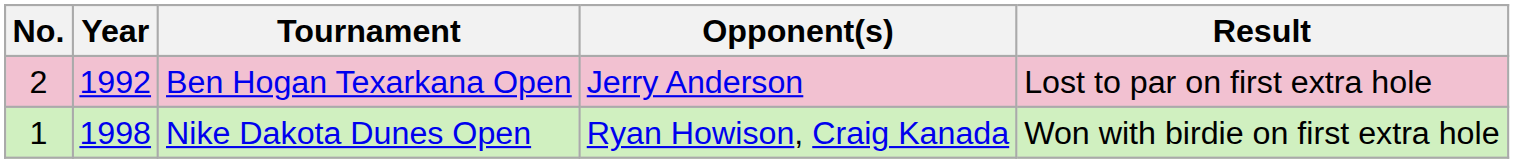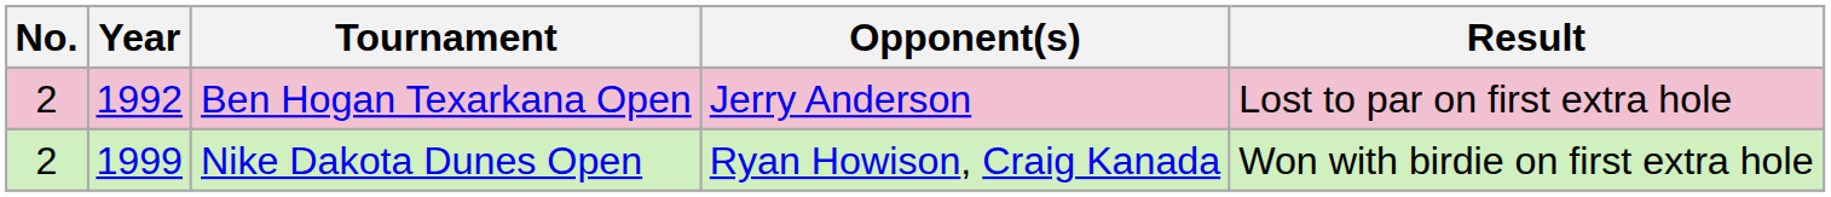 <table class="wikitable" style="font-size:95%;">
 <tr>
 <th>No.</th>
 <th>Year</th>
 <th>Tournament</th>
 <th>Opponent(s)</th>
 <th>Result</th>
 </tr>
 <tr style="background:#F2C1D1;">
 <td align=center>2</td>
 <td><a href='#'>1992</a></td>
 <td><a href='#'>Ben Hogan Texarkana Open</a></td>
 <td> <a href='#'>Jerry Anderson</a></td>
 <td>Lost to par on first extra hole</td>
 </tr>
 <tr style="background:#D0F0C0;">
-<td align=center>1</td>
-<td><a href='#'>1998</a></td>
+<td align=center>2</td>
+<td><a href='#'>1999</a></td>
 <td><a href='#'>Nike Dakota Dunes Open</a></td>
 <td> <a href='#'>Ryan Howison</a>,  <a href='#'>Craig Kanada</a></td>
 <td>Won with birdie on first extra hole</td>
 </tr>
 </table>
